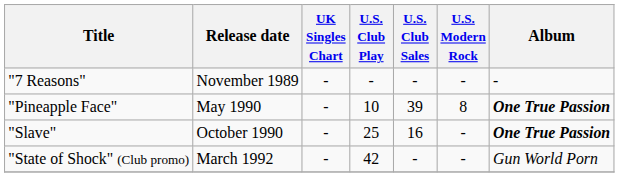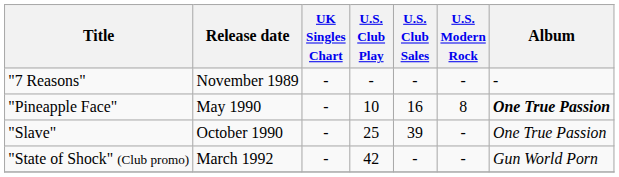 <table class="wikitable" style="font-size:95%">
 <tr>
 <th>Title</th>
 <th>Release date</th>
 <th width="35"><small><a href='#'>UK Singles Chart</a></small></th>
 <th width="35"><small><a href='#'>U.S. Club Play</a></small></th>
 <th width="35"><small><a href='#'>U.S. Club Sales</a></small></th>
 <th width="35"><small><a href='#'>U.S. Modern Rock</a></small></th>
 <th>Album</th>
 </tr>
 <tr>
 <td align=left>"7 Reasons"</td>
 <td align=left>November 1989</td>
 <td align=center>-</td>
 <td align=center>-</td>
 <td align=center>-</td>
 <td align=center>-</td>
 <td align=left>-</td>
 </tr>
 <tr>
 <td align=left>"Pineapple Face"</td>
 <td align=left>May 1990</td>
 <td align=center>-</td>
 <td align=center>10</td>
-<td align=center>39</td>
+<td align=center>16</td>
 <td align=center>8</td>
 <td align=left><strong><em>One True Passion</em></strong></td>
 </tr>
 <tr>
 <td align=left>"Slave"</td>
 <td align=left>October 1990</td>
 <td align=center>-</td>
 <td align=center>25</td>
-<td align=center>16</td>
+<td align=center>39</td>
 <td align=center>-</td>
-<td align=left><strong><em>One True Passion</em></strong></td>
+<td align=left><em>One True Passion</em></td>
 </tr>
 <tr>
 <td align=left>"State of Shock" <small>(Club promo)</small></td>
 <td align=left>March 1992</td>
 <td align=center>-</td>
 <td align=center>42</td>
 <td align=center>-</td>
 <td align=center>-</td>
 <td align=left><em>Gun World Porn</em></td>
 </tr>
 <tr>
 </tr>
 </table>
